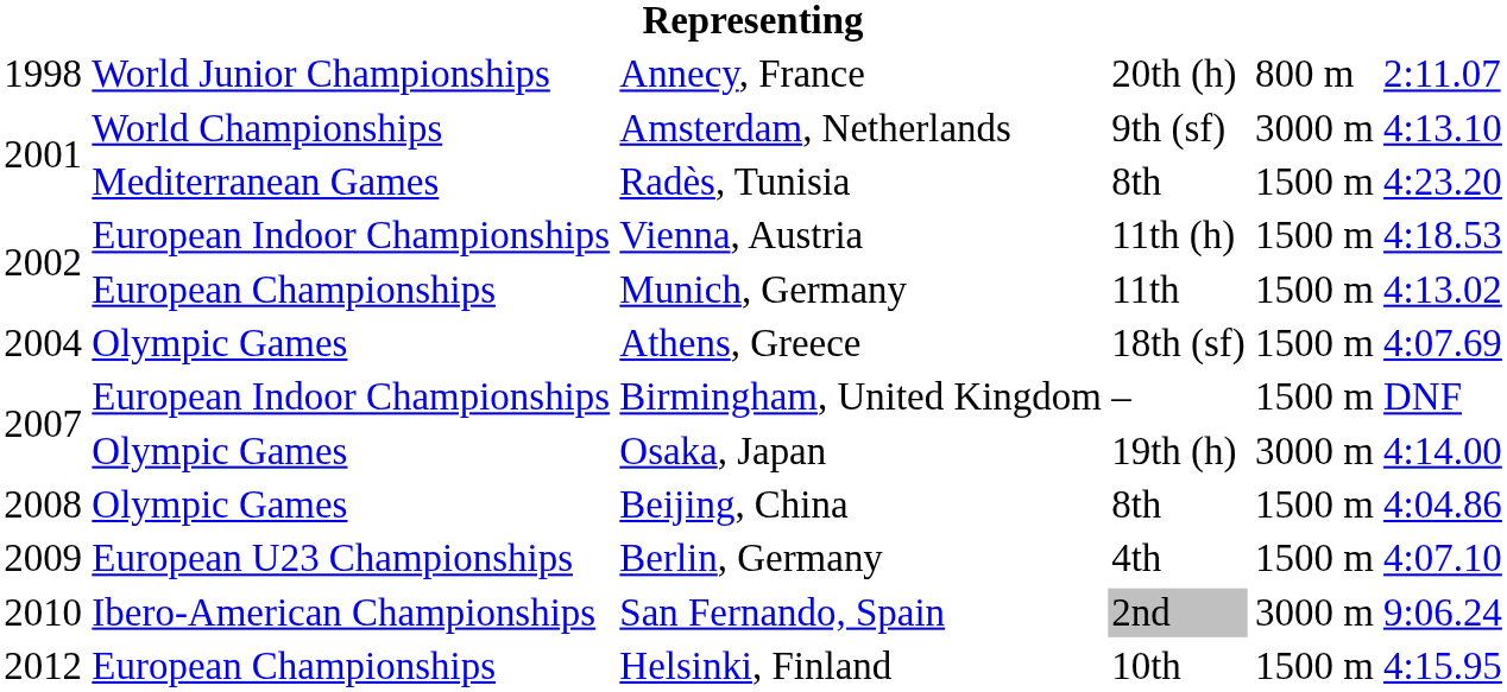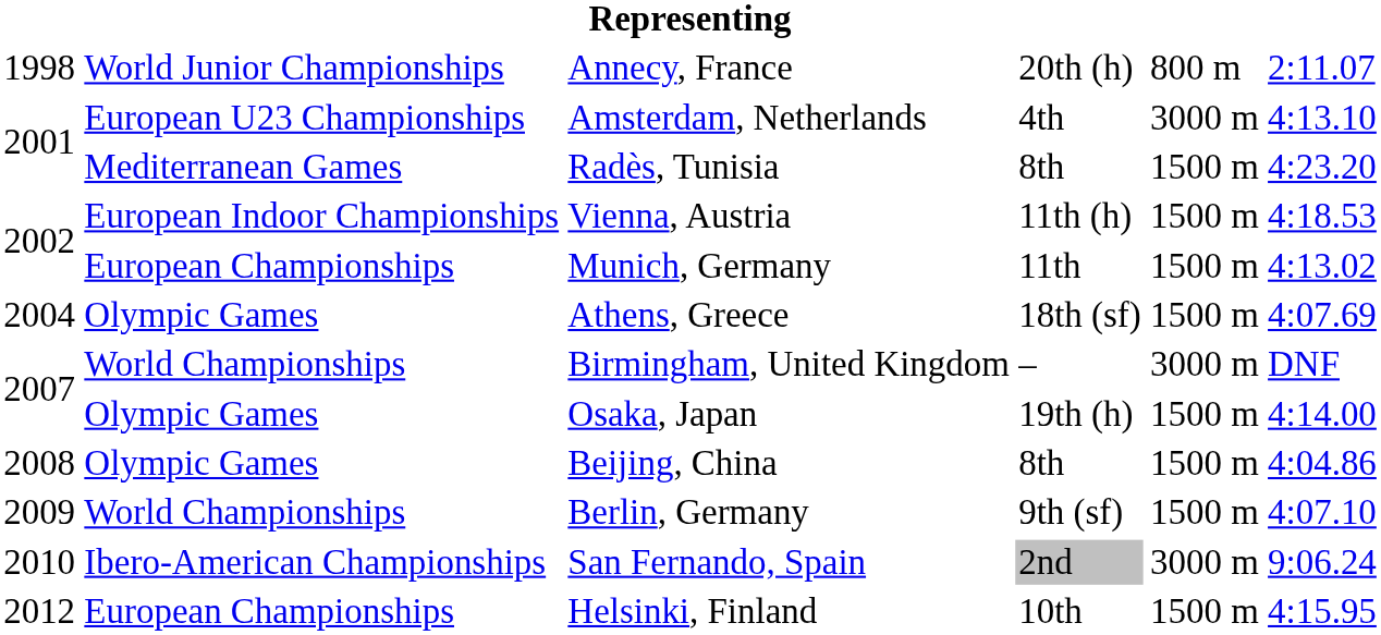 <table>
 <tr>
 <th colspan="6">Representing </th>
 </tr>
 <tr>
 <td>1998</td>
 <td><a href='#'>World Junior Championships</a></td>
 <td><a href='#'>Annecy</a>, France</td>
 <td>20th (h)</td>
 <td>800 m</td>
 <td><a href='#'>2:11.07</a></td>
 </tr>
 <tr>
 <td rowspan=2>2001</td>
-<td><a href='#'>World Championships</a></td>
+<td><a href='#'>European U23 Championships</a></td>
 <td><a href='#'>Amsterdam</a>, Netherlands</td>
-<td>9th (sf)</td>
+<td>4th</td>
 <td>3000 m</td>
 <td><a href='#'>4:13.10</a></td>
 </tr>
 <tr>
 <td><a href='#'>Mediterranean Games</a></td>
 <td><a href='#'>Radès</a>, Tunisia</td>
 <td>8th</td>
 <td>1500 m</td>
 <td><a href='#'>4:23.20</a></td>
 </tr>
 <tr>
 <td rowspan=2>2002</td>
 <td><a href='#'>European Indoor Championships</a></td>
 <td><a href='#'>Vienna</a>, Austria</td>
 <td>11th (h)</td>
 <td>1500 m</td>
 <td><a href='#'>4:18.53</a></td>
 </tr>
 <tr>
 <td><a href='#'>European Championships</a></td>
 <td><a href='#'>Munich</a>, Germany</td>
 <td>11th</td>
 <td>1500 m</td>
 <td><a href='#'>4:13.02</a></td>
 </tr>
 <tr>
 <td>2004</td>
 <td><a href='#'>Olympic Games</a></td>
 <td><a href='#'>Athens</a>, Greece</td>
 <td>18th (sf)</td>
 <td>1500 m</td>
 <td><a href='#'>4:07.69</a></td>
 </tr>
 <tr>
 <td rowspan=2>2007</td>
-<td><a href='#'>European Indoor Championships</a></td>
+<td><a href='#'>World Championships</a></td>
 <td><a href='#'>Birmingham</a>, United Kingdom</td>
 <td>–</td>
-<td>1500 m</td>
+<td>3000 m</td>
 <td><a href='#'>DNF</a></td>
 </tr>
 <tr>
 <td><a href='#'>Olympic Games</a></td>
 <td><a href='#'>Osaka</a>, Japan</td>
 <td>19th (h)</td>
-<td>3000 m</td>
+<td>1500 m</td>
 <td><a href='#'>4:14.00</a></td>
 </tr>
 <tr>
 <td>2008</td>
 <td><a href='#'>Olympic Games</a></td>
 <td><a href='#'>Beijing</a>, China</td>
 <td>8th</td>
 <td>1500 m</td>
 <td><a href='#'>4:04.86</a></td>
 </tr>
 <tr>
 <td>2009</td>
-<td><a href='#'>European U23 Championships</a></td>
+<td><a href='#'>World Championships</a></td>
 <td><a href='#'>Berlin</a>, Germany</td>
-<td>4th</td>
+<td>9th (sf)</td>
 <td>1500 m</td>
 <td><a href='#'>4:07.10</a></td>
 </tr>
 <tr>
 <td>2010</td>
 <td><a href='#'>Ibero-American Championships</a></td>
 <td><a href='#'>San Fernando, Spain</a></td>
 <td bgcolor="silver">2nd</td>
 <td>3000 m</td>
 <td><a href='#'>9:06.24</a></td>
 </tr>
 <tr>
 <td>2012</td>
 <td><a href='#'>European Championships</a></td>
 <td><a href='#'>Helsinki</a>, Finland</td>
 <td>10th</td>
 <td>1500 m</td>
 <td><a href='#'>4:15.95</a></td>
 </tr>
 </table>
